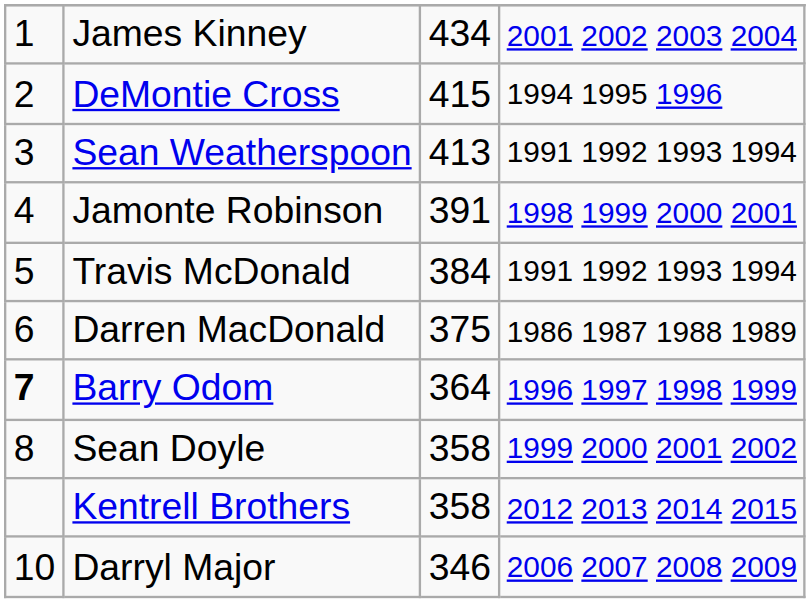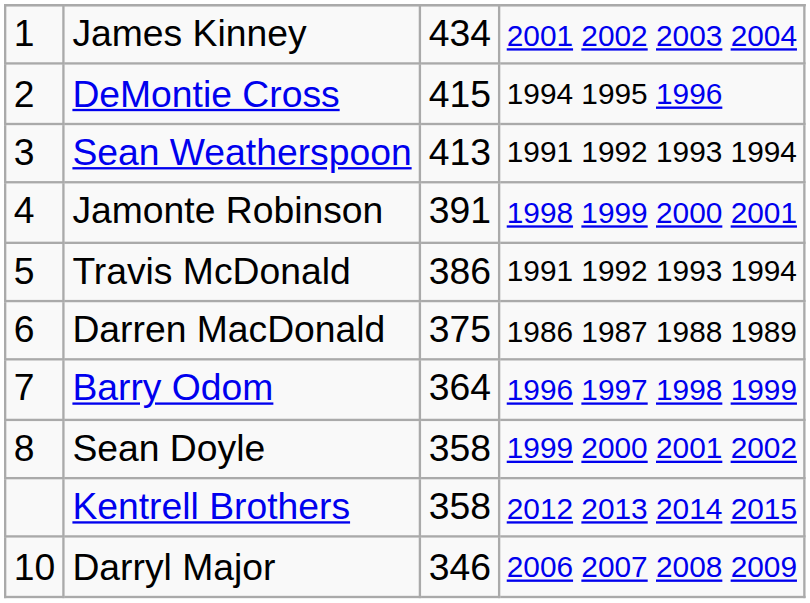 <table class="wikitable">
 <tr>
 </tr>
 <tr>
 <td>1</td>
 <td>James Kinney</td>
 <td>434</td>
 <td style="font-size:80%;"><a href='#'>2001</a> <a href='#'>2002</a> <a href='#'>2003</a> <a href='#'>2004</a></td>
 </tr>
 <tr>
 <td>2</td>
 <td><a href='#'>DeMontie Cross</a></td>
 <td>415</td>
 <td style="font-size:80%;">1994 1995 <a href='#'>1996</a></td>
 </tr>
 <tr>
 <td>3</td>
 <td><a href='#'>Sean Weatherspoon</a></td>
 <td>413</td>
 <td style="font-size:80%;">1991 1992 1993 1994</td>
 </tr>
 <tr>
 <td>4</td>
 <td>Jamonte Robinson</td>
 <td>391</td>
 <td style="font-size:80%;"><a href='#'>1998</a> <a href='#'>1999</a> <a href='#'>2000</a> <a href='#'>2001</a></td>
 </tr>
 <tr>
 <td>5</td>
 <td>Travis McDonald</td>
-<td>384</td>
+<td>386</td>
 <td style="font-size:80%;">1991 1992 1993 1994</td>
 </tr>
 <tr>
 <td>6</td>
 <td>Darren MacDonald</td>
 <td>375</td>
 <td style="font-size:80%;">1986 1987 1988 1989</td>
 </tr>
 <tr>
-<td><strong>7</strong></td>
+<td>7</td>
 <td><a href='#'>Barry Odom</a></td>
 <td>364</td>
 <td style="font-size:80%;"><a href='#'>1996</a> <a href='#'>1997</a> <a href='#'>1998</a> <a href='#'>1999</a></td>
 </tr>
 <tr>
 <td>8</td>
 <td>Sean Doyle</td>
 <td>358</td>
 <td style="font-size:80%;"><a href='#'>1999</a> <a href='#'>2000</a> <a href='#'>2001</a> <a href='#'>2002</a></td>
 </tr>
 <tr>
 <td></td>
 <td><a href='#'>Kentrell Brothers</a></td>
 <td>358</td>
 <td style="font-size:80%;"><a href='#'>2012</a> <a href='#'>2013</a> <a href='#'>2014</a> <a href='#'>2015</a></td>
 </tr>
 <tr>
 <td>10</td>
 <td>Darryl Major</td>
 <td>346</td>
 <td style="font-size:80%;"><a href='#'>2006</a> <a href='#'>2007</a> <a href='#'>2008</a> <a href='#'>2009</a></td>
 </tr>
 </table>
